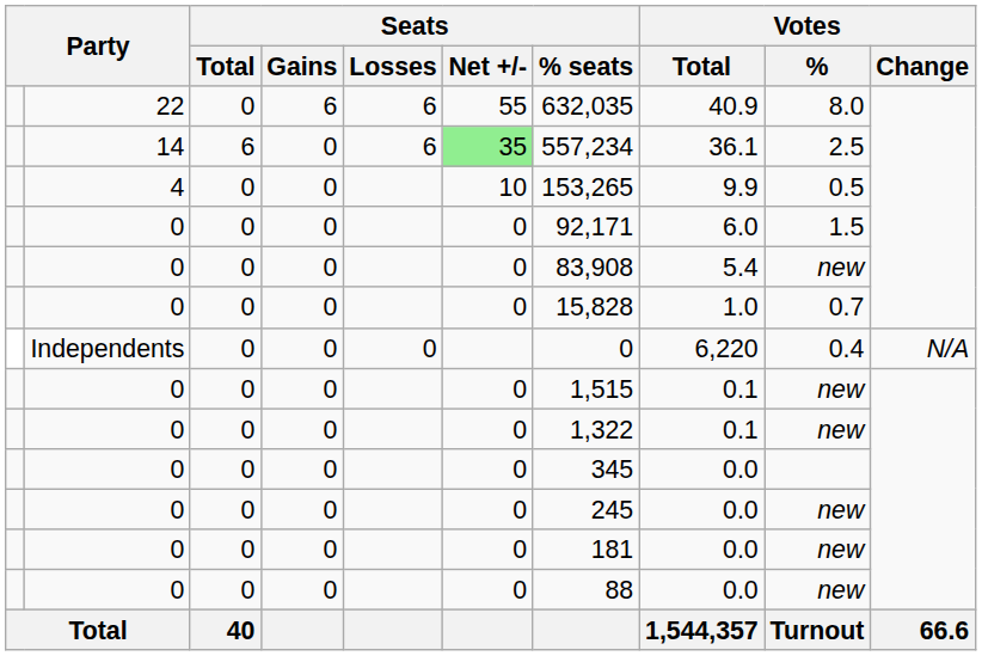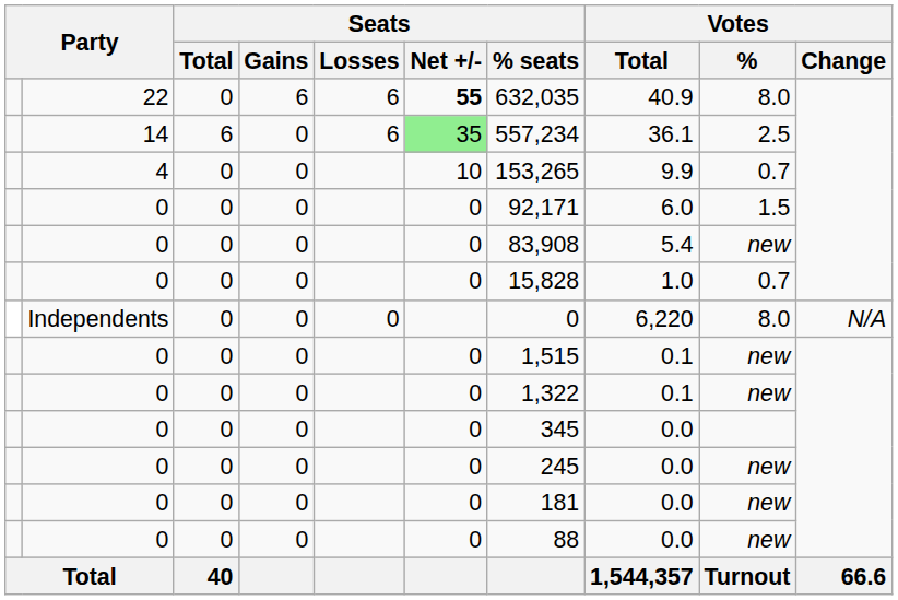 <table class="wikitable" style="text-align:right; font-size:95%;">
 <tr>
 <th colspan="2" rowspan="2">Party</th>
 <th colspan="5">Seats</th>
 <th colspan="3">Votes</th>
 </tr>
 <tr>
 <th>Total</th>
 <th>Gains</th>
 <th>Losses</th>
 <th>Net +/-</th>
 <th>% seats</th>
 <th>Total</th>
 <th>%</th>
 <th>Change</th>
 </tr>
 <tr>
 <td></td>
 <td>22</td>
 <td>0</td>
 <td>6</td>
 <td> 6</td>
-<td>55</td>
+<td><strong>55</strong></td>
 <td>632,035</td>
 <td>40.9</td>
 <td> 8.0</td>
 </tr>
 <tr>
 <td></td>
 <td>14</td>
 <td>6</td>
 <td>0</td>
 <td> 6</td>
 <td style="background: lightgreen;">35</td>
 <td>557,234</td>
 <td>36.1</td>
 <td> 2.5</td>
 </tr>
 <tr>
 <td></td>
 <td>4</td>
 <td>0</td>
 <td>0</td>
 <td></td>
 <td>10</td>
 <td>153,265</td>
 <td>9.9</td>
-<td> 0.5</td>
+<td> 0.7</td>
 </tr>
 <tr>
 <td></td>
 <td>0</td>
 <td>0</td>
 <td>0</td>
 <td></td>
 <td>0</td>
 <td>92,171</td>
 <td>6.0</td>
 <td> 1.5</td>
 </tr>
 <tr>
 <td></td>
 <td>0</td>
 <td>0</td>
 <td>0</td>
 <td></td>
 <td>0</td>
 <td>83,908</td>
 <td>5.4</td>
 <td><em>new</em></td>
 </tr>
 <tr>
 <td></td>
 <td>0</td>
 <td>0</td>
 <td>0</td>
 <td></td>
 <td>0</td>
 <td>15,828</td>
 <td>1.0</td>
 <td> 0.7</td>
 </tr>
 <tr>
 <td style="color:inherit;background:white;"> </td>
 <td align=left>Independents</td>
 <td>0</td>
 <td>0</td>
 <td>0</td>
 <td></td>
 <td>0</td>
 <td>6,220</td>
-<td>0.4</td>
+<td> 8.0</td>
 <td><em>N/A</em></td>
 </tr>
 <tr>
 <td></td>
 <td>0</td>
 <td>0</td>
 <td>0</td>
 <td></td>
 <td>0</td>
 <td>1,515</td>
 <td>0.1</td>
 <td><em>new</em></td>
 </tr>
 <tr>
 <td></td>
 <td>0</td>
 <td>0</td>
 <td>0</td>
 <td></td>
 <td>0</td>
 <td>1,322</td>
 <td>0.1</td>
 <td><em>new</em></td>
 </tr>
 <tr>
 <td></td>
 <td>0</td>
 <td>0</td>
 <td>0</td>
 <td></td>
 <td>0</td>
 <td>345</td>
 <td>0.0</td>
 <td></td>
 </tr>
 <tr>
 <td></td>
 <td>0</td>
 <td>0</td>
 <td>0</td>
 <td></td>
 <td>0</td>
 <td>245</td>
 <td>0.0</td>
 <td><em>new</em></td>
 </tr>
 <tr>
 <td></td>
 <td>0</td>
 <td>0</td>
 <td>0</td>
 <td></td>
 <td>0</td>
 <td>181</td>
 <td>0.0</td>
 <td><em>new</em></td>
 </tr>
 <tr>
 <td></td>
 <td>0</td>
 <td>0</td>
 <td>0</td>
 <td></td>
 <td>0</td>
 <td>88</td>
 <td>0.0</td>
 <td><em>new</em></td>
 </tr>
 <tr>
 <th colspan="2">Total</th>
 <th style="text-align: right;">40</th>
 <th style="text-align: right;"></th>
 <th style="text-align: right;"></th>
 <th></th>
 <th></th>
 <th style="text-align: right;">1,544,357</th>
 <th>Turnout</th>
 <th style="text-align: right;">66.6</th>
 </tr>
 </table>
